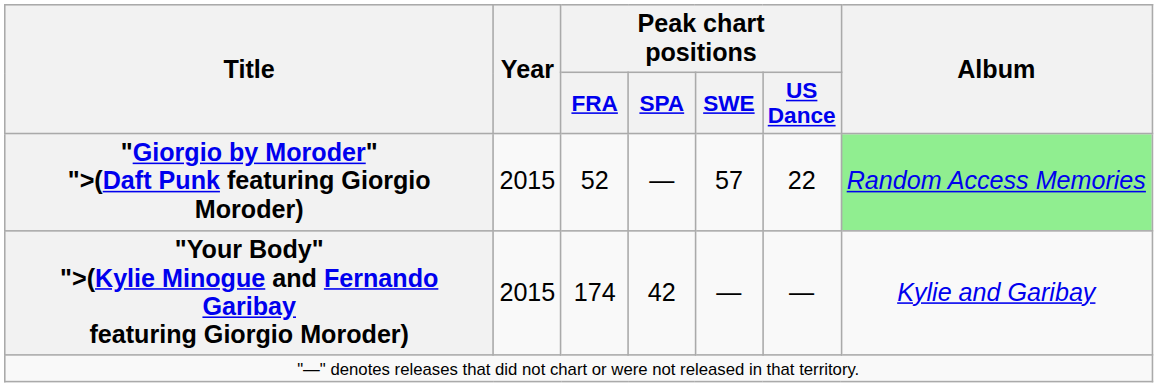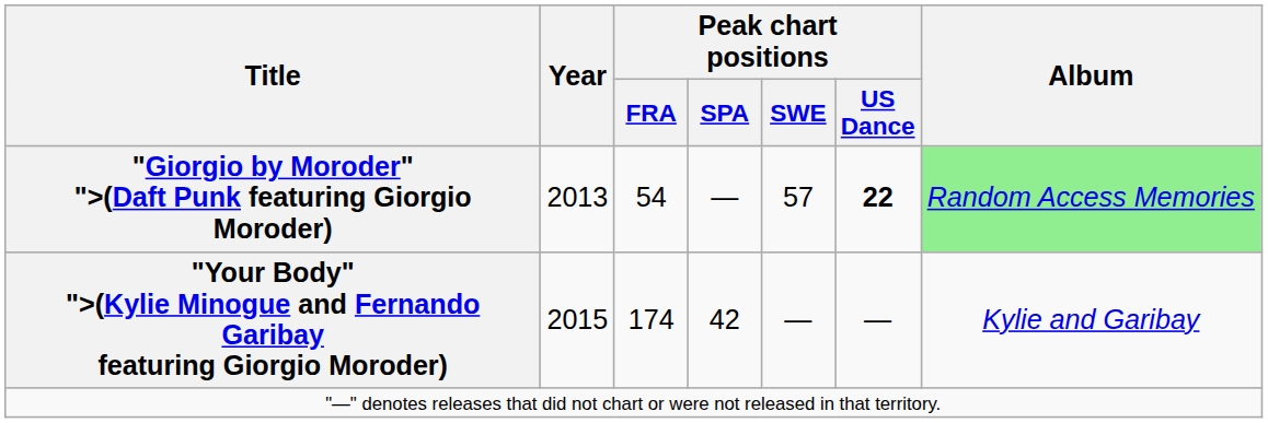 <table class="wikitable plainrowheaders" style="text-align:center;" border="1">
 <tr>
 <th scope="col" rowspan="2" style="width:19em;">Title</th>
 <th scope="col" rowspan="2">Year</th>
 <th scope="col" colspan="4">Peak chart<br>positions</th>
 <th scope="col" rowspan="2">Album</th>
 </tr>
 <tr>
 <th scope="col" style="width:2.5em;font-size:90%;"><a href='#'>FRA</a><br></th>
 <th scope="col" style="width:2.5em;font-size:90%;"><a href='#'>SPA</a><br></th>
 <th scope="col" style="width:2.5em;font-size:90%;"><a href='#'>SWE</a><br></th>
 <th scope="col" style="width:2.5em;font-size:90%;"><a href='#'>US<br>Dance</a><br></th>
 </tr>
 <tr>
 <th scope="row">"<a href='#'>Giorgio by Moroder</a>"<br><span>">(<a href='#'>Daft Punk</a> featuring Giorgio Moroder)</span></th>
-<td>2015</td>
-<td>52</td>
+<td>2013</td>
+<td>54</td>
 <td>—</td>
 <td>57</td>
-<td>22</td>
+<td><strong>22</strong></td>
 <td style="background: lightgreen;"><em><a href='#'>Random Access Memories</a></em></td>
 </tr>
 <tr>
 <th scope="row">"Your Body"<br><span>">(<a href='#'>Kylie Minogue</a> and <a href='#'>Fernando Garibay</a><br>featuring Giorgio Moroder)</span></th>
 <td>2015</td>
 <td>174</td>
 <td>42</td>
 <td>—</td>
 <td>—</td>
 <td><em><a href='#'>Kylie and Garibay</a></em></td>
 </tr>
 <tr>
 <td align="center" colspan="15" style="font-size:8pt">"—" denotes releases that did not chart or were not released in that territory.</td>
 </tr>
 </table>
